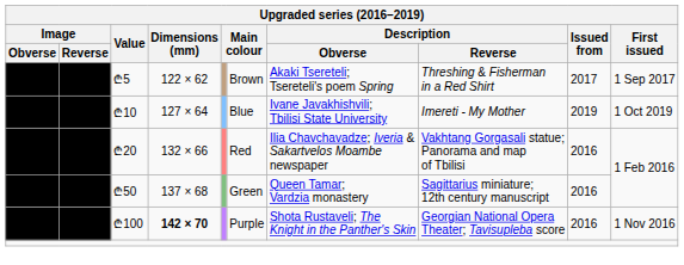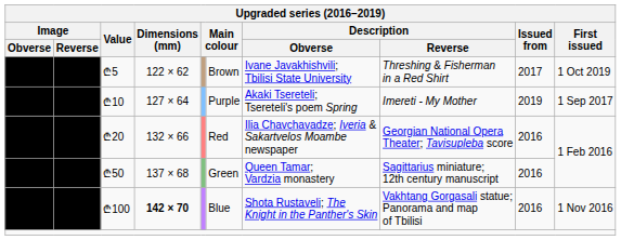 <table class="wikitable" style="margin:auto; font-size:88%; border-width:1px;">
 <tr>
 <th colspan=10>Upgraded series (2016–2019)</th>
 </tr>
 <tr>
 <th colspan=2>Image</th>
 <th rowspan=2>Value</th>
 <th rowspan=2>Dimensions<br>(mm)</th>
 <th rowspan=2 colspan=2>Main<br>colour</th>
 <th colspan=2>Description</th>
 <th rowspan=2>Issued<br>from</th>
 <th rowspan=2>First<br>issued</th>
 </tr>
 <tr>
 <th>Obverse</th>
 <th>Reverse</th>
 <th>Obverse</th>
 <th>Reverse</th>
 </tr>
 <tr>
 <td style="background:#000; text-align:center"></td>
 <td style="background:#000; text-align:center"></td>
 <td>₾5</td>
 <td align=center>122 × 62</td>
 <td style="background:#C0A080;"></td>
 <td>Brown</td>
-<td><a href='#'>Akaki Tsereteli</a>;<br>Tsereteli's poem <em>Spring</em></td>
+<td><a href='#'>Ivane Javakhishvili</a>;<br><a href='#'>Tbilisi State University</a></td>
 <td><em>Threshing</em> & <em>Fisherman<br>in a Red Shirt</em> </td>
 <td>2017</td>
-<td>1 Sep 2017</td>
+<td>1 Oct 2019</td>
 </tr>
 <tr>
 <td style="background:#000; text-align:center"></td>
 <td style="background:#000; text-align:center"></td>
 <td>₾10</td>
 <td align=center>127 × 64</td>
 <td style="background:#80C0FF;"></td>
-<td>Blue</td>
-<td><a href='#'>Ivane Javakhishvili</a>;<br><a href='#'>Tbilisi State University</a></td>
+<td>Purple</td>
+<td><a href='#'>Akaki Tsereteli</a>;<br>Tsereteli's poem <em>Spring</em></td>
 <td><em>Imereti - My Mother</em><br></td>
 <td>2019</td>
-<td>1 Oct 2019</td>
+<td>1 Sep 2017</td>
 </tr>
 <tr>
 <td style="background:#000; text-align:center"></td>
 <td style="background:#000; text-align:center"></td>
 <td>₾20</td>
 <td align=center>132 × 66</td>
 <td style="background:#FF8080;"></td>
 <td>Red</td>
 <td><a href='#'>Ilia Chavchavadze</a>; <em><a href='#'>Iveria</a></em> &<br><em>Sakartvelos Moambe</em><br>newspaper</td>
-<td><a href='#'>Vakhtang Gorgasali</a> statue;<br>Panorama and map<br>of Tbilisi </td>
+<td><a href='#'>Georgian National Opera<br>Theater</a>; <em><a href='#'>Tavisupleba</a></em> score</td>
 <td>2016</td>
 <td rowspan=2>1 Feb 2016</td>
 </tr>
 <tr>
 <td style="background:#000; text-align:center"></td>
 <td style="background:#000; text-align:center"></td>
 <td>₾50</td>
 <td align=center>137 × 68</td>
 <td style="background:#80C080;"></td>
 <td>Green</td>
 <td><a href='#'>Queen Tamar</a>;<br><a href='#'>Vardzia</a> monastery</td>
 <td><a href='#'>Sagittarius</a> miniature;<br>12th century manuscript</td>
 <td>2016</td>
 </tr>
 <tr>
 <td style="background:#000; text-align:center"></td>
 <td style="background:#000; text-align:center"></td>
 <td>₾100</td>
 <td align=center><strong>142 × 70</strong></td>
 <td style="background:#C080FF;"></td>
-<td>Purple</td>
+<td>Blue</td>
 <td><a href='#'>Shota Rustaveli</a>; <em><a href='#'>The<br>Knight in the Panther's Skin</a></em></td>
-<td><a href='#'>Georgian National Opera<br>Theater</a>; <em><a href='#'>Tavisupleba</a></em> score</td>
+<td><a href='#'>Vakhtang Gorgasali</a> statue;<br>Panorama and map<br>of Tbilisi </td>
 <td>2016</td>
 <td>1 Nov 2016</td>
 </tr>
 <tr>
 <td colspan=10></td>
 </tr>
 </table>
